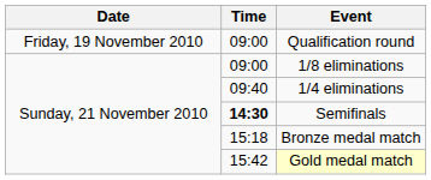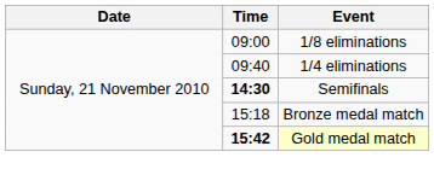 <table class = "wikitable" style="text-align:center;">
 <tr>
 <th width=220>Date</th>
 <th width=50>Time</th>
 <th width=150>Event</th>
-</tr>
-<tr>
-<td>Friday, 19 November 2010</td>
-<td>09:00</td>
-<td>Qualification round</td>
 </tr>
 <tr>
 <td rowspan=5>Sunday, 21 November 2010</td>
 <td>09:00</td>
 <td>1/8 eliminations</td>
 </tr>
 <tr>
 <td>09:40</td>
 <td>1/4 eliminations</td>
 </tr>
 <tr>
 <td><strong>14:30</strong></td>
 <td>Semifinals</td>
 </tr>
 <tr>
 <td>15:18</td>
 <td>Bronze medal match</td>
 </tr>
 <tr>
-<td>15:42</td>
+<td><strong>15:42</strong></td>
 <td bgcolor=ffffcc>Gold medal match</td>
 </tr>
 </table>
